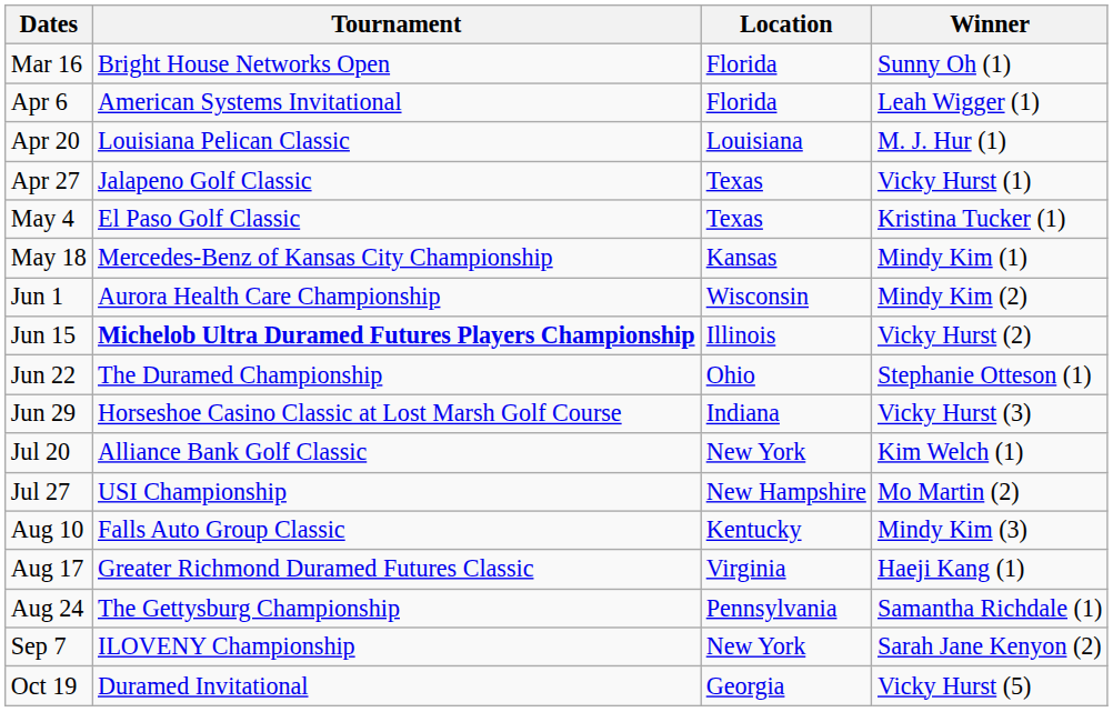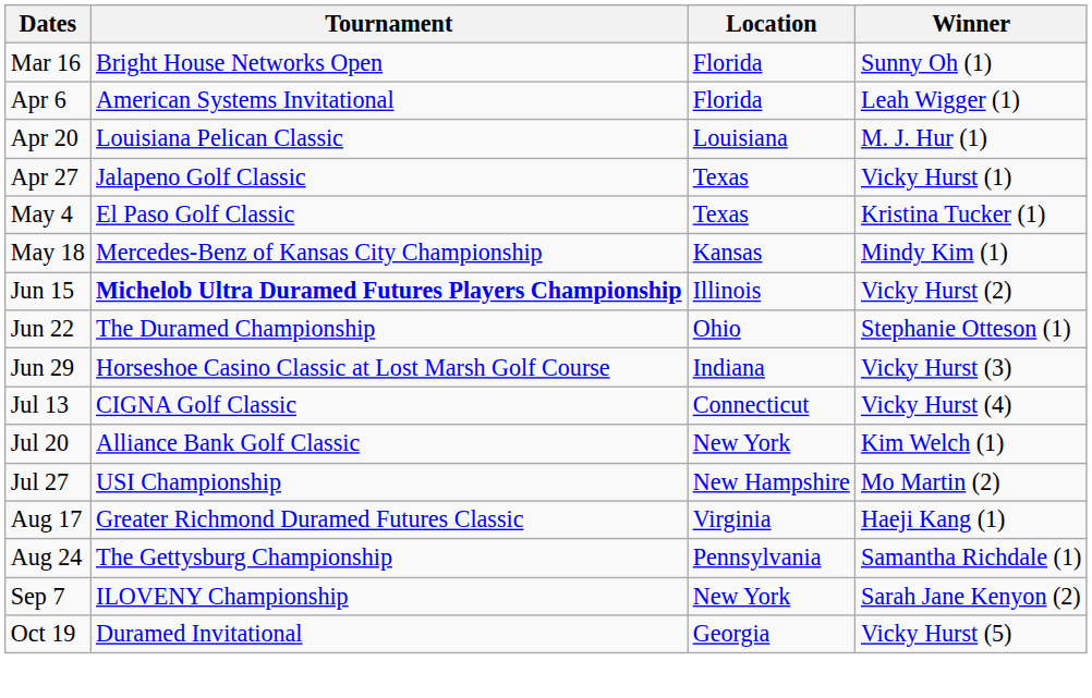 <table class="wikitable sortable">
 <tr>
 <th>Dates</th>
 <th>Tournament</th>
 <th>Location</th>
 <th>Winner</th>
 </tr>
 <tr>
 <td>Mar 16</td>
 <td><a href='#'>Bright House Networks Open</a></td>
 <td><a href='#'>Florida</a></td>
 <td> <a href='#'>Sunny Oh</a> (1)</td>
 </tr>
 <tr>
 <td>Apr 6</td>
 <td><a href='#'>American Systems Invitational</a></td>
 <td><a href='#'>Florida</a></td>
 <td> <a href='#'>Leah Wigger</a> (1)</td>
 </tr>
 <tr>
 <td>Apr 20</td>
 <td><a href='#'>Louisiana Pelican Classic</a></td>
 <td><a href='#'>Louisiana</a></td>
 <td> <a href='#'>M. J. Hur</a> (1)</td>
 </tr>
 <tr>
 <td>Apr 27</td>
 <td><a href='#'>Jalapeno Golf Classic</a></td>
 <td><a href='#'>Texas</a></td>
 <td> <a href='#'>Vicky Hurst</a> (1)</td>
 </tr>
 <tr>
 <td>May 4</td>
 <td><a href='#'>El Paso Golf Classic</a></td>
 <td><a href='#'>Texas</a></td>
 <td> <a href='#'>Kristina Tucker</a> (1)</td>
 </tr>
 <tr>
 <td>May 18</td>
 <td><a href='#'>Mercedes-Benz of Kansas City Championship</a></td>
 <td><a href='#'>Kansas</a></td>
 <td> <a href='#'>Mindy Kim</a> (1)</td>
 </tr>
 <tr>
-<td>Jun 1</td>
-<td><a href='#'>Aurora Health Care Championship</a></td>
-<td><a href='#'>Wisconsin</a></td>
-<td> <a href='#'>Mindy Kim</a> (2)</td>
-</tr>
-<tr>
 <td>Jun 15</td>
 <td><strong><a href='#'>Michelob Ultra Duramed Futures Players Championship</a></strong></td>
 <td><a href='#'>Illinois</a></td>
 <td> <a href='#'>Vicky Hurst</a> (2)</td>
 </tr>
 <tr>
 <td>Jun 22</td>
 <td><a href='#'>The Duramed Championship</a></td>
 <td><a href='#'>Ohio</a></td>
 <td> <a href='#'>Stephanie Otteson</a> (1)</td>
 </tr>
 <tr>
 <td>Jun 29</td>
 <td><a href='#'>Horseshoe Casino Classic at Lost Marsh Golf Course</a></td>
 <td><a href='#'>Indiana</a></td>
 <td> <a href='#'>Vicky Hurst</a> (3)</td>
 </tr>
 <tr>
+<td>Jul 13</td>
+<td><a href='#'>CIGNA Golf Classic</a></td>
+<td><a href='#'>Connecticut</a></td>
+<td> <a href='#'>Vicky Hurst</a> (4)</td>
+</tr>
+<tr>
 <td>Jul 20</td>
 <td><a href='#'>Alliance Bank Golf Classic</a></td>
 <td><a href='#'>New York</a></td>
 <td> <a href='#'>Kim Welch</a> (1)</td>
 </tr>
 <tr>
 <td>Jul 27</td>
 <td><a href='#'>USI Championship</a></td>
 <td><a href='#'>New Hampshire</a></td>
 <td> <a href='#'>Mo Martin</a> (2)</td>
-</tr>
-<tr>
-<td>Aug 10</td>
-<td><a href='#'>Falls Auto Group Classic</a></td>
-<td><a href='#'>Kentucky</a></td>
-<td> <a href='#'>Mindy Kim</a> (3)</td>
 </tr>
 <tr>
 <td>Aug 17</td>
 <td><a href='#'>Greater Richmond Duramed Futures Classic</a></td>
 <td><a href='#'>Virginia</a></td>
 <td> <a href='#'>Haeji Kang</a> (1)</td>
 </tr>
 <tr>
 <td>Aug 24</td>
 <td><a href='#'>The Gettysburg Championship</a></td>
 <td><a href='#'>Pennsylvania</a></td>
 <td> <a href='#'>Samantha Richdale</a> (1)</td>
 </tr>
 <tr>
 <td>Sep 7</td>
 <td><a href='#'>ILOVENY Championship</a></td>
 <td><a href='#'>New York</a></td>
 <td> <a href='#'>Sarah Jane Kenyon</a> (2)</td>
 </tr>
 <tr>
 <td>Oct 19</td>
 <td><a href='#'>Duramed Invitational</a></td>
 <td><a href='#'>Georgia</a></td>
 <td> <a href='#'>Vicky Hurst</a> (5)</td>
 </tr>
 </table>
